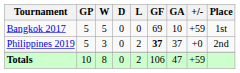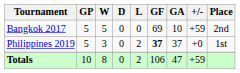 <table class="wikitable" style="text-align:center;">
 <tr>
 <th>Tournament</th>
 <th width=20>GP</th>
 <th width=20>W</th>
 <th width=20>D</th>
 <th width=20>L</th>
 <th width=20>GF</th>
 <th width=20>GA</th>
 <th width=20>+/-</th>
 <th width=20>Place</th>
 </tr>
 <tr>
 <td style="text-align:left;"><a href='#'>Bangkok 2017</a></td>
 <td>5</td>
 <td>5</td>
 <td>0</td>
 <td>0</td>
 <td>69</td>
 <td>10</td>
 <td>+59</td>
-<td>1st</td>
+<td>2nd</td>
 </tr>
 <tr>
 <td style="text-align:left;"><a href='#'>Philippines 2019</a></td>
 <td>5</td>
 <td>3</td>
 <td>0</td>
 <td>2</td>
 <td><strong>37</strong></td>
 <td>37</td>
 <td>+0</td>
-<td>2nd</td>
+<td>1st</td>
 </tr>
 <tr>
 </tr>
 <tr style="background:#ccffcc;">
 <td style="text-align:left;"><strong>Totals</strong></td>
 <td>10</td>
 <td>8</td>
 <td>0</td>
 <td>2</td>
 <td>106</td>
 <td>47</td>
 <td>+59</td>
 <td></td>
 </tr>
 </table>
